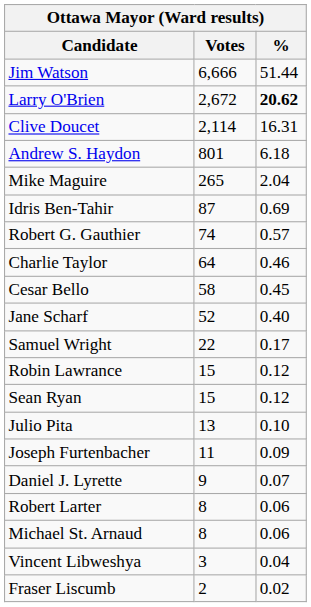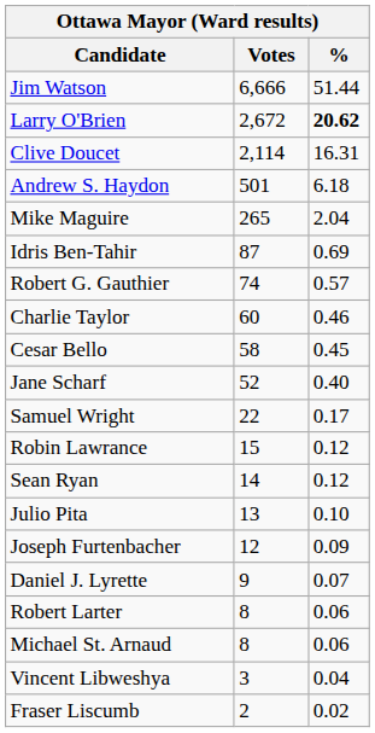 <table class="wikitable">
 <tr>
 <th colspan="3">Ottawa Mayor (Ward results)</th>
 </tr>
 <tr>
 <th style="width: 170px">Candidate</th>
 <th style="width: 50px">Votes</th>
 <th style="width: 40px">%</th>
 </tr>
 <tr>
 <td><a href='#'>Jim Watson</a></td>
 <td>6,666</td>
 <td>51.44</td>
 </tr>
 <tr>
 <td><a href='#'>Larry O'Brien</a></td>
 <td>2,672</td>
 <td><strong>20.62</strong></td>
 </tr>
 <tr>
 <td><a href='#'>Clive Doucet</a></td>
 <td>2,114</td>
 <td>16.31</td>
 </tr>
 <tr>
 <td><a href='#'>Andrew S. Haydon</a></td>
-<td>801</td>
+<td>501</td>
 <td>6.18</td>
 </tr>
 <tr>
 <td>Mike Maguire</td>
 <td>265</td>
 <td>2.04</td>
 </tr>
 <tr>
 <td>Idris Ben-Tahir</td>
 <td>87</td>
 <td>0.69</td>
 </tr>
 <tr>
 <td>Robert G. Gauthier</td>
 <td>74</td>
 <td>0.57</td>
 </tr>
 <tr>
 <td>Charlie Taylor</td>
-<td>64</td>
+<td>60</td>
 <td>0.46</td>
 </tr>
 <tr>
 <td>Cesar Bello</td>
 <td>58</td>
 <td>0.45</td>
 </tr>
 <tr>
 <td>Jane Scharf</td>
 <td>52</td>
 <td>0.40</td>
 </tr>
 <tr>
 <td>Samuel Wright</td>
 <td>22</td>
 <td>0.17</td>
 </tr>
 <tr>
 <td>Robin Lawrance</td>
 <td>15</td>
 <td>0.12</td>
 </tr>
 <tr>
 <td>Sean Ryan</td>
-<td>15</td>
+<td>14</td>
 <td>0.12</td>
 </tr>
 <tr>
 <td>Julio Pita</td>
 <td>13</td>
 <td>0.10</td>
 </tr>
 <tr>
 <td>Joseph Furtenbacher</td>
-<td>11</td>
+<td>12</td>
 <td>0.09</td>
 </tr>
 <tr>
 <td>Daniel J. Lyrette</td>
 <td>9</td>
 <td>0.07</td>
 </tr>
 <tr>
 <td>Robert Larter</td>
 <td>8</td>
 <td>0.06</td>
 </tr>
 <tr>
 <td>Michael St. Arnaud</td>
 <td>8</td>
 <td>0.06</td>
 </tr>
 <tr>
 <td>Vincent Libweshya</td>
 <td>3</td>
 <td>0.04</td>
 </tr>
 <tr>
 <td>Fraser Liscumb</td>
 <td>2</td>
 <td>0.02</td>
 </tr>
 </table>
